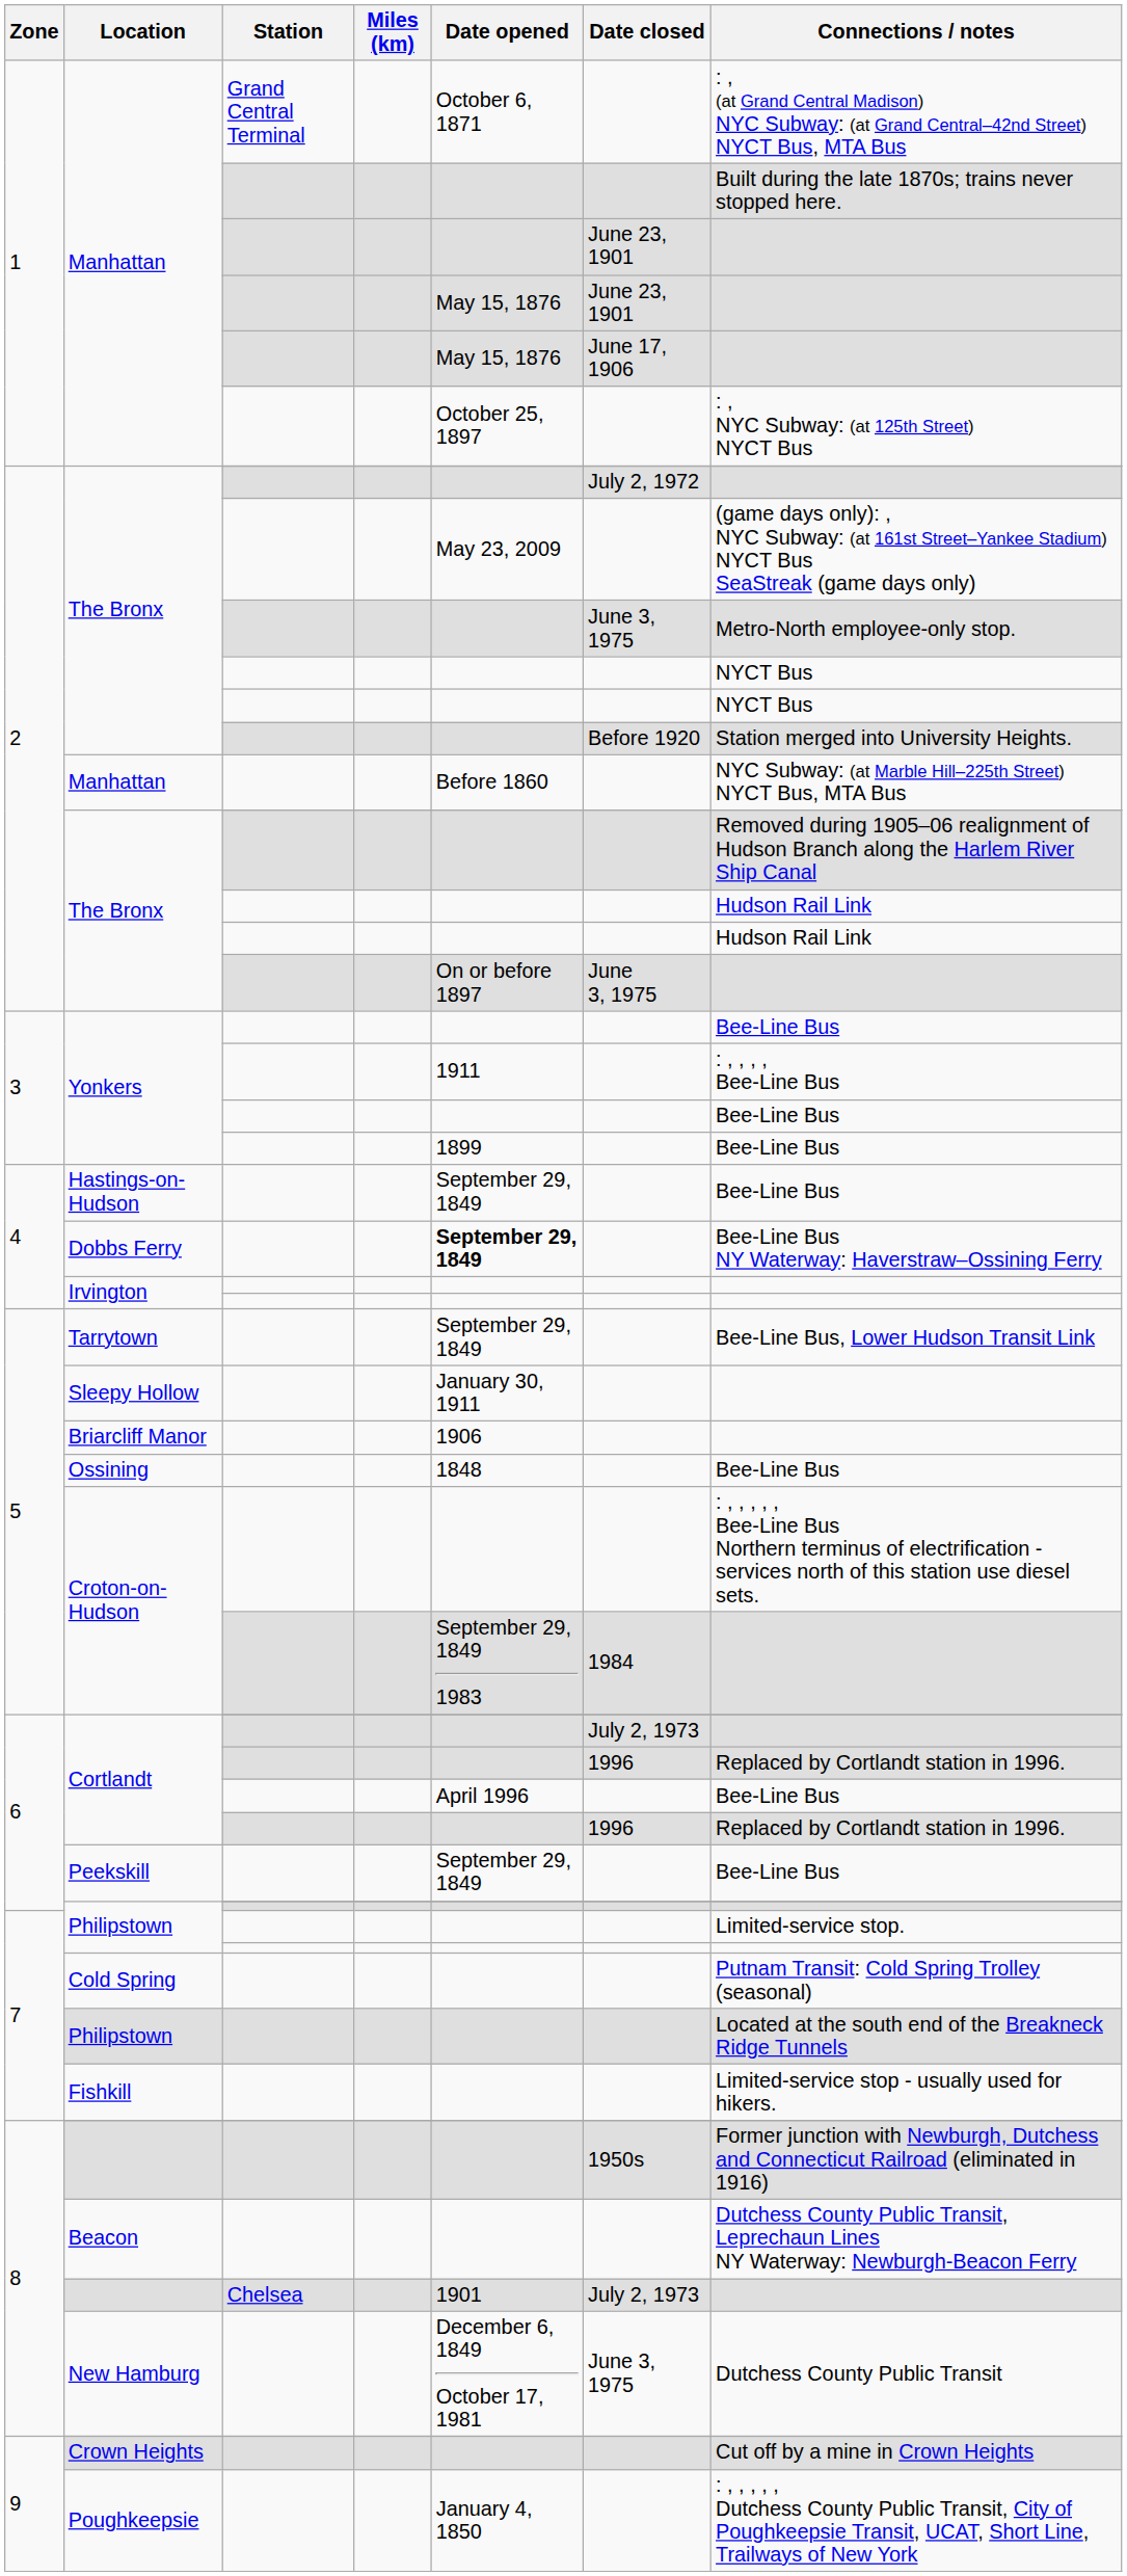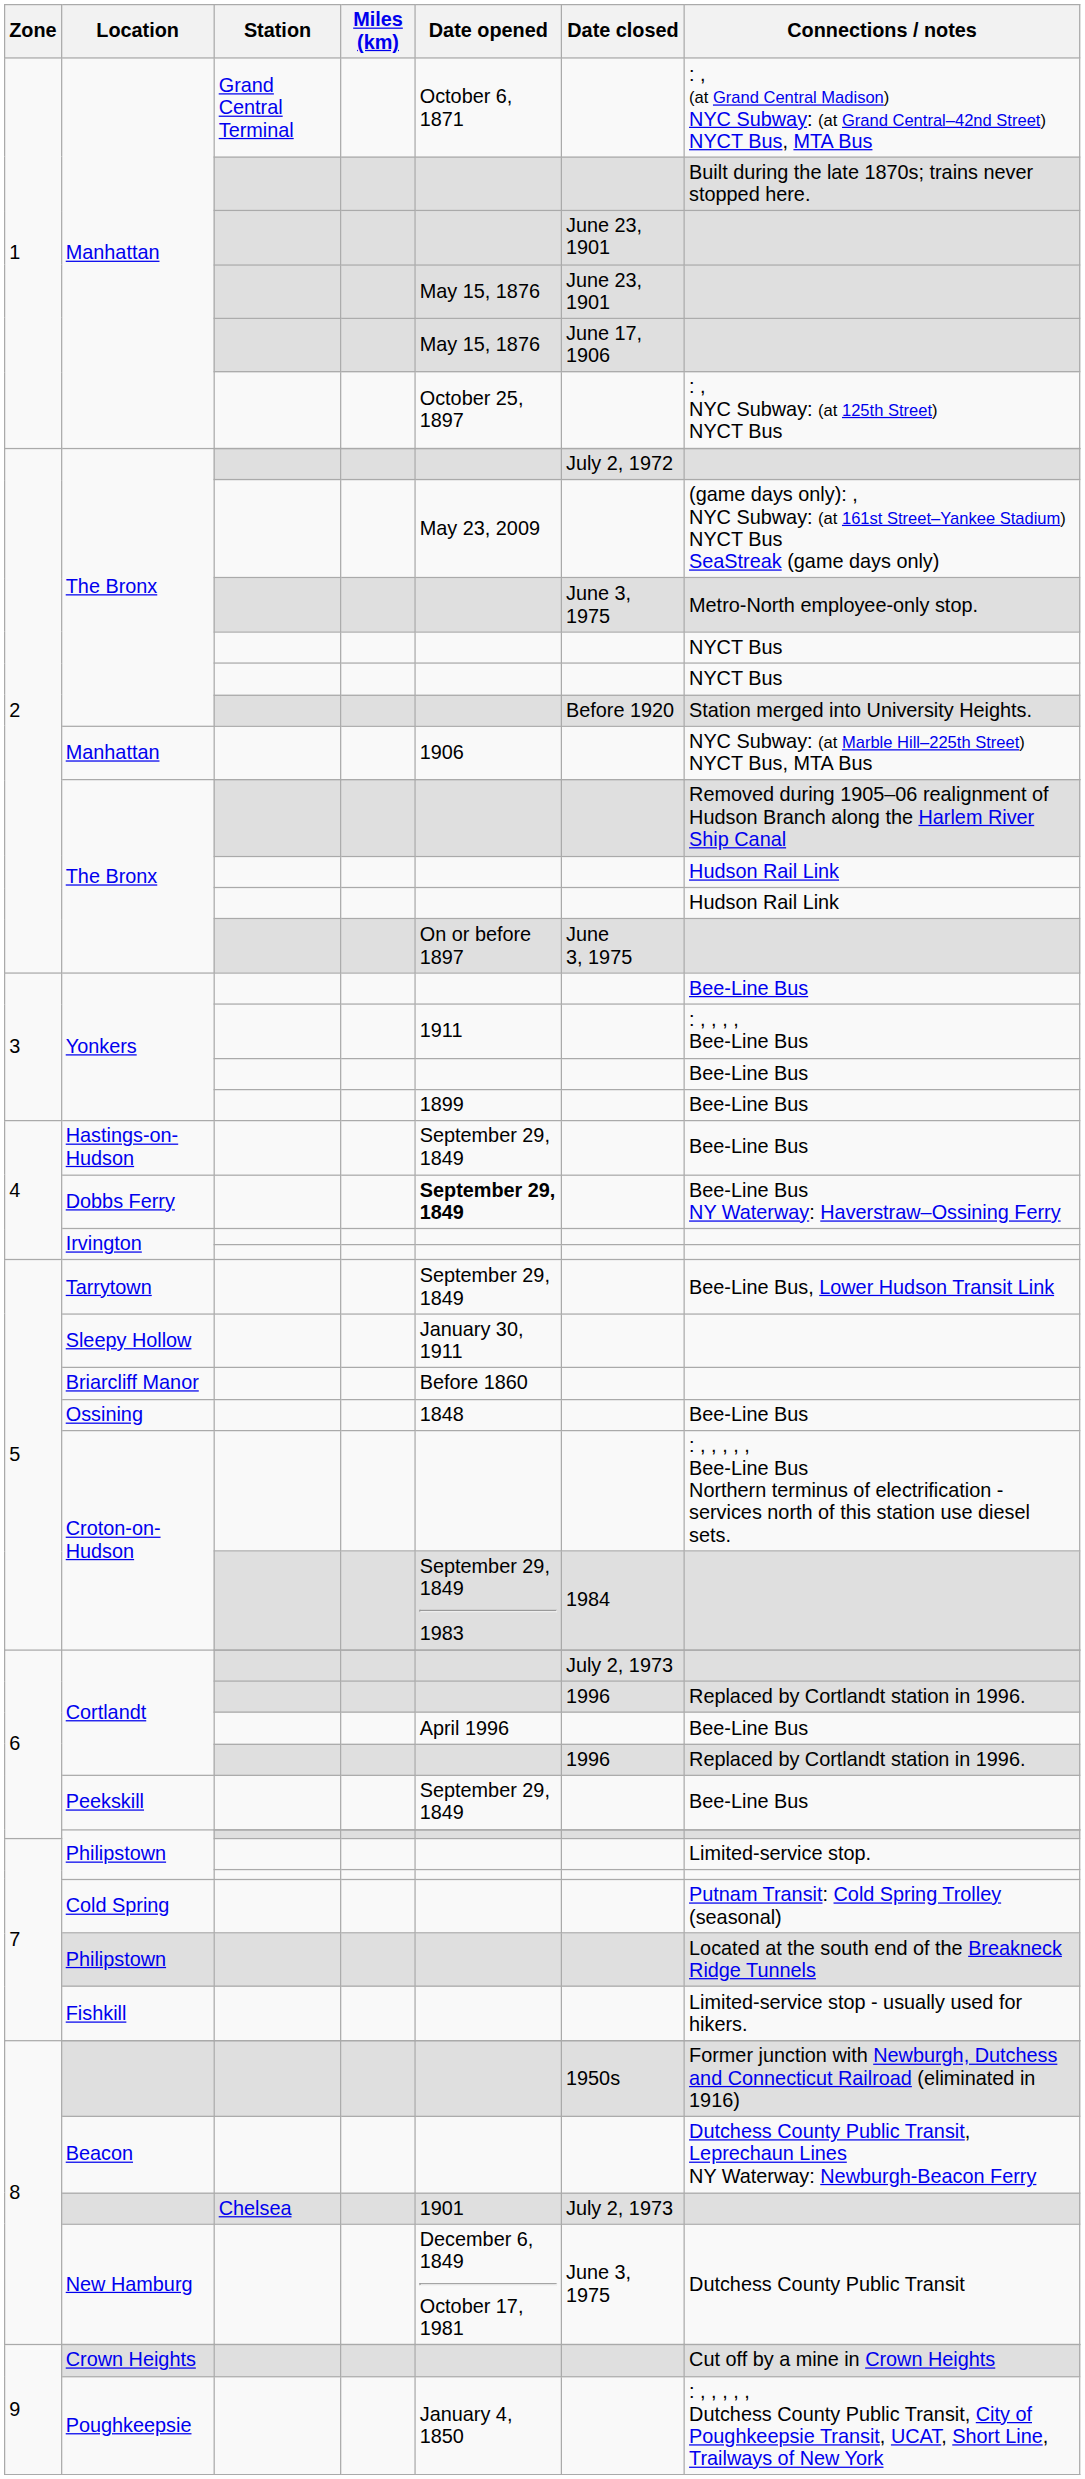 <table class="wikitable">
 <tr>
 <th>Zone</th>
 <th>Location</th>
 <th>Station</th>
 <th><a href='#'>Miles (km)</a></th>
 <th>Date opened</th>
 <th>Date closed</th>
 <th>Connections / notes</th>
 </tr>
 <tr>
 <td rowspan=6>1</td>
 <td rowspan=6><a href='#'>Manhattan</a></td>
 <td><a href='#'>Grand Central Terminal</a> </td>
 <td></td>
 <td>October 6, 1871</td>
 <td></td>
 <td>: , <br> <small>(at <a href='#'>Grand Central Madison</a>)</small><br> <a href='#'>NYC Subway</a>:  <small>(at <a href='#'>Grand Central–42nd Street</a>)</small><br> <a href='#'>NYCT Bus</a>, <a href='#'>MTA Bus</a></td>
 </tr>
 <tr bgcolor=dfdfdf>
 <td></td>
 <td></td>
 <td></td>
 <td></td>
 <td>Built during the late 1870s; trains never stopped here.</td>
 </tr>
 <tr bgcolor=dfdfdf>
 <td></td>
 <td></td>
 <td></td>
 <td>June 23, 1901</td>
 <td></td>
 </tr>
 <tr bgcolor=dfdfdf>
 <td></td>
 <td></td>
 <td>May 15, 1876</td>
 <td>June 23, 1901</td>
 <td></td>
 </tr>
 <tr bgcolor=dfdfdf>
 <td></td>
 <td></td>
 <td>May 15, 1876</td>
 <td>June 17, 1906</td>
 <td></td>
 </tr>
 <tr>
 <td> </td>
 <td></td>
 <td>October 25, 1897</td>
 <td></td>
 <td>: , <br> NYC Subway:  <small>(at <a href='#'>125th Street</a>)</small><br> NYCT Bus</td>
 </tr>
 <tr>
 <td rowspan=13>2</td>
 <td rowspan="7"><a href='#'>The Bronx</a></td>
 </tr>
 <tr bgcolor=dfdfdf>
 <td></td>
 <td></td>
 <td></td>
 <td>July 2, 1972</td>
 <td></td>
 </tr>
 <tr>
 <td> </td>
 <td></td>
 <td>May 23, 2009</td>
 <td></td>
 <td> (game days only): , <br> NYC Subway:  <small>(at <a href='#'>161st Street–Yankee Stadium</a>)</small><br> NYCT Bus<br> <a href='#'>SeaStreak</a> (game days only)</td>
 </tr>
 <tr bgcolor=dfdfdf>
 <td></td>
 <td></td>
 <td></td>
 <td>June 3, 1975</td>
 <td>Metro-North employee-only stop.</td>
 </tr>
 <tr>
 <td> </td>
 <td></td>
 <td></td>
 <td></td>
 <td> NYCT Bus</td>
 </tr>
 <tr>
 <td> </td>
 <td></td>
 <td></td>
 <td></td>
 <td> NYCT Bus</td>
 </tr>
 <tr bgcolor=dfdfdf>
 <td></td>
 <td></td>
 <td></td>
 <td>Before 1920</td>
 <td>Station merged into University Heights.</td>
 </tr>
 <tr>
 <td><a href='#'>Manhattan</a></td>
 <td></td>
 <td></td>
-<td>Before 1860</td>
+<td>1906</td>
 <td></td>
 <td> NYC Subway:  <small>(at <a href='#'>Marble Hill–225th Street</a>)</small><br> NYCT Bus, MTA Bus</td>
 </tr>
 <tr>
 <td rowspan="5"><a href='#'>The Bronx</a></td>
 </tr>
 <tr bgcolor=dfdfdf>
 <td></td>
 <td></td>
 <td></td>
 <td></td>
 <td>Removed during 1905–06 realignment of Hudson Branch along the <a href='#'>Harlem River Ship Canal</a></td>
 </tr>
 <tr>
 <td> </td>
 <td></td>
 <td></td>
 <td></td>
 <td> <a href='#'>Hudson Rail Link</a></td>
 </tr>
 <tr>
 <td> </td>
 <td></td>
 <td></td>
 <td></td>
 <td> Hudson Rail Link</td>
 </tr>
 <tr bgcolor=dfdfdf>
 <td></td>
 <td></td>
 <td>On or before 1897</td>
 <td>June 3, 1975</td>
 <td></td>
 </tr>
 <tr>
 <td rowspan=4>3</td>
 <td rowspan=4><a href='#'>Yonkers</a></td>
 <td> </td>
 <td></td>
 <td></td>
 <td></td>
 <td> <a href='#'>Bee-Line Bus</a></td>
 </tr>
 <tr>
 <td> </td>
 <td></td>
 <td>1911</td>
 <td></td>
 <td>: , , , , <br> Bee-Line Bus</td>
 </tr>
 <tr>
 <td> </td>
 <td></td>
 <td></td>
 <td></td>
 <td> Bee-Line Bus</td>
 </tr>
 <tr>
 <td> </td>
 <td></td>
 <td>1899</td>
 <td></td>
 <td> Bee-Line Bus</td>
 </tr>
 <tr>
 <td rowspan=4>4</td>
 <td><a href='#'>Hastings-on-Hudson</a></td>
 <td> </td>
 <td></td>
 <td>September 29, 1849</td>
 <td></td>
 <td> Bee-Line Bus</td>
 </tr>
 <tr>
 <td><a href='#'>Dobbs Ferry</a></td>
 <td> </td>
 <td></td>
 <td><strong>September 29, 1849</strong></td>
 <td></td>
 <td> Bee-Line Bus<br> <a href='#'>NY Waterway</a>: <a href='#'>Haverstraw–Ossining Ferry</a></td>
 </tr>
 <tr>
 <td rowspan=2><a href='#'>Irvington</a></td>
 <td> </td>
 <td></td>
 <td></td>
 <td></td>
 <td></td>
 </tr>
 <tr>
 <td> </td>
 <td></td>
 <td></td>
 <td></td>
 <td></td>
 </tr>
 <tr>
 <td rowspan=6>5</td>
 <td><a href='#'>Tarrytown</a></td>
 <td> </td>
 <td></td>
 <td>September 29, 1849</td>
 <td></td>
 <td> Bee-Line Bus, <a href='#'>Lower Hudson Transit Link</a></td>
 </tr>
 <tr>
 <td><a href='#'>Sleepy Hollow</a></td>
 <td> </td>
 <td></td>
 <td>January 30, 1911</td>
 <td></td>
 <td></td>
 </tr>
 <tr>
 <td><a href='#'>Briarcliff Manor</a></td>
 <td> </td>
 <td></td>
-<td>1906</td>
+<td>Before 1860</td>
 <td></td>
 <td></td>
 </tr>
 <tr>
 <td><a href='#'>Ossining</a></td>
 <td> </td>
 <td></td>
 <td>1848</td>
 <td></td>
 <td> Bee-Line Bus</td>
 </tr>
 <tr>
 <td rowspan=2><a href='#'>Croton-on-Hudson</a></td>
 <td> </td>
 <td></td>
 <td></td>
 <td></td>
 <td>: , , , , , <br> Bee-Line Bus<br>Northern terminus of electrification - services north of this station use diesel sets.</td>
 </tr>
 <tr bgcolor=dfdfdf>
 <td></td>
 <td></td>
 <td>September 29, 1849<hr>1983</td>
 <td>1984</td>
 <td></td>
 </tr>
 <tr>
 <td rowspan=8>6</td>
 <td rowspan=5><a href='#'>Cortlandt</a></td>
 </tr>
 <tr bgcolor=dfdfdf>
 <td></td>
 <td></td>
 <td></td>
 <td>July 2, 1973</td>
 <td></td>
 </tr>
 <tr bgcolor=dfdfdf>
 <td></td>
 <td></td>
 <td></td>
 <td>1996</td>
 <td>Replaced by Cortlandt station in 1996.</td>
 </tr>
 <tr>
 <td> </td>
 <td></td>
 <td>April 1996</td>
 <td></td>
 <td> Bee-Line Bus</td>
 </tr>
 <tr bgcolor=dfdfdf>
 <td></td>
 <td></td>
 <td></td>
 <td>1996</td>
 <td>Replaced by Cortlandt station in 1996.</td>
 </tr>
 <tr>
 <td><a href='#'>Peekskill</a></td>
 <td> </td>
 <td></td>
 <td>September 29, 1849</td>
 <td></td>
 <td> Bee-Line Bus</td>
 </tr>
 <tr>
 <td rowspan=4><a href='#'>Philipstown</a></td>
 </tr>
 <tr bgcolor=dfdfdf>
 <td></td>
 <td></td>
 <td></td>
 <td></td>
 <td></td>
 </tr>
 <tr>
 <td rowspan=5>7</td>
 <td></td>
 <td></td>
 <td></td>
 <td></td>
 <td>Limited-service stop.</td>
 </tr>
 <tr>
 <td> </td>
 <td></td>
 <td></td>
 <td></td>
 <td></td>
 </tr>
 <tr>
 <td><a href='#'>Cold Spring</a></td>
 <td> </td>
 <td></td>
 <td></td>
 <td></td>
 <td> <a href='#'>Putnam Transit</a>: <a href='#'>Cold Spring Trolley</a> (seasonal)</td>
 </tr>
 <tr bgcolor=dfdfdf>
 <td><a href='#'>Philipstown</a></td>
 <td></td>
 <td></td>
 <td></td>
 <td></td>
 <td>Located at the south end of the <a href='#'>Breakneck Ridge Tunnels</a></td>
 </tr>
 <tr>
 <td><a href='#'>Fishkill</a></td>
 <td></td>
 <td></td>
 <td></td>
 <td></td>
 <td>Limited-service stop - usually used for hikers.</td>
 </tr>
 <tr>
 <td rowspan=5>8</td>
 </tr>
 <tr bgcolor=dfdfdf>
 <td></td>
 <td></td>
 <td></td>
 <td></td>
 <td>1950s</td>
 <td>Former junction with <a href='#'>Newburgh, Dutchess and Connecticut Railroad</a> (eliminated in 1916)</td>
 </tr>
 <tr>
 <td><a href='#'>Beacon</a></td>
 <td> </td>
 <td></td>
 <td></td>
 <td></td>
 <td> <a href='#'>Dutchess County Public Transit</a>, <a href='#'>Leprechaun Lines</a><br> NY Waterway: <a href='#'>Newburgh-Beacon Ferry</a></td>
 </tr>
 <tr bgcolor=dfdfdf>
 <td></td>
 <td><a href='#'>Chelsea</a></td>
 <td></td>
 <td>1901</td>
 <td>July 2, 1973</td>
 <td></td>
 </tr>
 <tr>
 <td><a href='#'>New Hamburg</a></td>
 <td> </td>
 <td></td>
 <td>December 6, 1849<hr>October 17, 1981</td>
 <td>June 3, 1975</td>
 <td> Dutchess County Public Transit</td>
 </tr>
 <tr>
 <td rowspan=3>9</td>
 </tr>
 <tr bgcolor=dfdfdf>
 <td><a href='#'>Crown Heights</a></td>
 <td></td>
 <td></td>
 <td></td>
 <td></td>
 <td>Cut off by a mine in <a href='#'>Crown Heights</a></td>
 </tr>
 <tr>
 <td><a href='#'>Poughkeepsie</a></td>
 <td> </td>
 <td></td>
 <td>January 4, 1850</td>
 <td></td>
 <td>: , , , , , <br> Dutchess County Public Transit, <a href='#'>City of Poughkeepsie Transit</a>, <a href='#'>UCAT</a>, <a href='#'>Short Line</a>, <a href='#'>Trailways of New York</a></td>
 </tr>
 <tr>
 </tr>
 </table>
